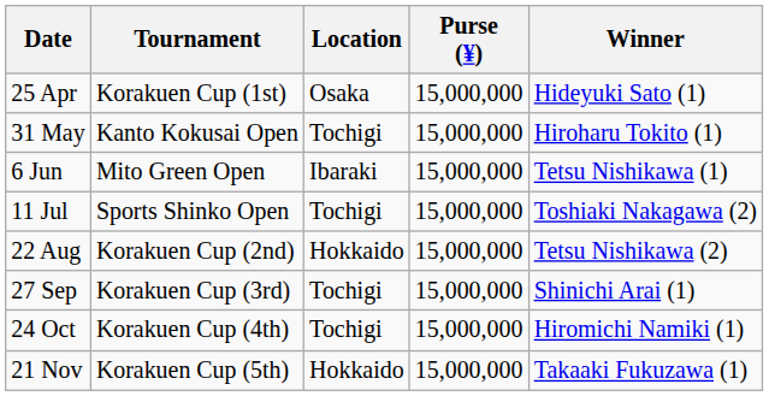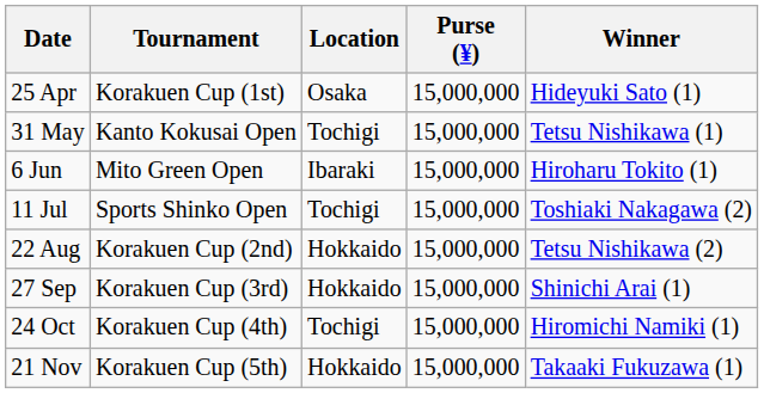 <table class="wikitable" style="font-size:95%">
 <tr>
 <th>Date</th>
 <th>Tournament</th>
 <th>Location</th>
 <th>Purse<br>(<a href='#'>¥</a>)</th>
 <th>Winner</th>
 </tr>
 <tr>
 <td>25 Apr</td>
 <td>Korakuen Cup (1st)</td>
 <td>Osaka</td>
 <td align=right>15,000,000</td>
 <td> <a href='#'>Hideyuki Sato</a> (1)</td>
 </tr>
 <tr>
 <td>31 May</td>
 <td>Kanto Kokusai Open</td>
 <td>Tochigi</td>
 <td align=right>15,000,000</td>
-<td> <a href='#'>Hiroharu Tokito</a> (1)</td>
+<td> <a href='#'>Tetsu Nishikawa</a> (1)</td>
 </tr>
 <tr>
 <td>6 Jun</td>
 <td>Mito Green Open</td>
 <td>Ibaraki</td>
 <td align=right>15,000,000</td>
-<td> <a href='#'>Tetsu Nishikawa</a> (1)</td>
+<td> <a href='#'>Hiroharu Tokito</a> (1)</td>
 </tr>
 <tr>
 <td>11 Jul</td>
 <td>Sports Shinko Open</td>
 <td>Tochigi</td>
 <td align=right>15,000,000</td>
 <td> <a href='#'>Toshiaki Nakagawa</a> (2)</td>
 </tr>
 <tr>
 <td>22 Aug</td>
 <td>Korakuen Cup (2nd)</td>
 <td>Hokkaido</td>
 <td align=right>15,000,000</td>
 <td> <a href='#'>Tetsu Nishikawa</a> (2)</td>
 </tr>
 <tr>
 <td>27 Sep</td>
 <td>Korakuen Cup (3rd)</td>
-<td>Tochigi</td>
+<td>Hokkaido</td>
 <td align=right>15,000,000</td>
 <td> <a href='#'>Shinichi Arai</a> (1)</td>
 </tr>
 <tr>
 <td>24 Oct</td>
 <td>Korakuen Cup (4th)</td>
 <td>Tochigi</td>
 <td align=right>15,000,000</td>
 <td> <a href='#'>Hiromichi Namiki</a> (1)</td>
 </tr>
 <tr>
 <td>21 Nov</td>
 <td>Korakuen Cup (5th)</td>
 <td>Hokkaido</td>
 <td align=right>15,000,000</td>
 <td> <a href='#'>Takaaki Fukuzawa</a> (1)</td>
 </tr>
 </table>
